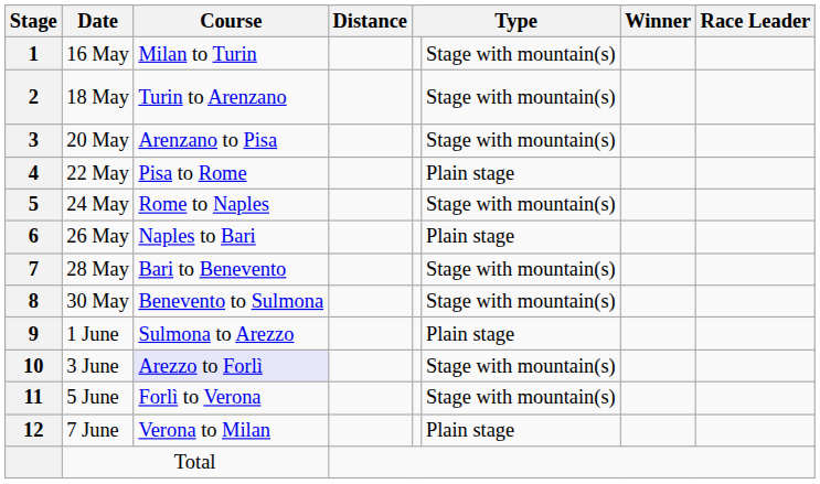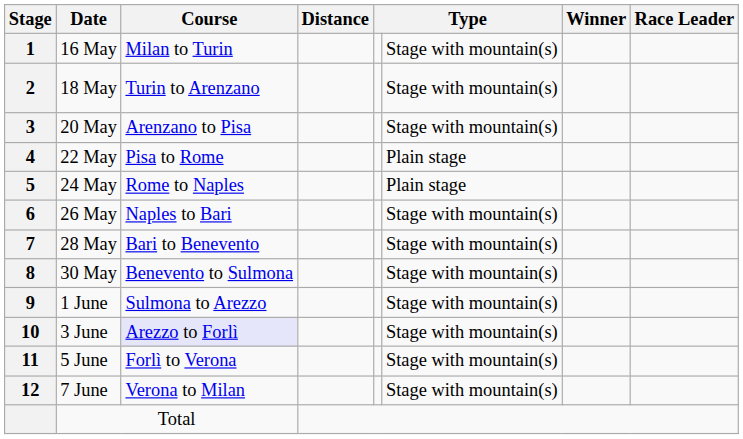 <table class="wikitable">
 <tr style="background:#efefef;">
 <th>Stage</th>
 <th>Date</th>
 <th>Course</th>
 <th>Distance</th>
 <th colspan="2">Type</th>
 <th>Winner</th>
 <th>Race Leader</th>
 </tr>
 <tr>
 <th style="text-align:center">1</th>
 <td>16 May</td>
 <td><a href='#'>Milan</a> to <a href='#'>Turin</a></td>
 <td></td>
 <td style="text-align:center;"></td>
 <td>Stage with mountain(s)</td>
 <td></td>
 <td></td>
 </tr>
 <tr>
 <th style="text-align:center">2</th>
 <td>18 May</td>
 <td><a href='#'>Turin</a> to <a href='#'>Arenzano</a></td>
 <td></td>
 <td style="text-align:center;"></td>
 <td>Stage with mountain(s)</td>
 <td></td>
 <td><br> <br> </td>
 </tr>
 <tr>
 <th style="text-align:center">3</th>
 <td>20 May</td>
 <td><a href='#'>Arenzano</a> to <a href='#'>Pisa</a></td>
 <td></td>
 <td style="text-align:center;"></td>
 <td>Stage with mountain(s)</td>
 <td></td>
 <td><br> </td>
 </tr>
 <tr>
 <th style="text-align:center">4</th>
 <td>22 May</td>
 <td><a href='#'>Pisa</a> to <a href='#'>Rome</a></td>
 <td></td>
 <td style="text-align:center;"></td>
 <td>Plain stage</td>
 <td></td>
 <td></td>
 </tr>
 <tr>
 <th style="text-align:center">5</th>
 <td>24 May</td>
 <td><a href='#'>Rome</a> to <a href='#'>Naples</a></td>
 <td></td>
 <td style="text-align:center;"></td>
-<td>Stage with mountain(s)</td>
+<td>Plain stage</td>
 <td></td>
 <td></td>
 </tr>
 <tr>
 <th style="text-align:center">6</th>
 <td>26 May</td>
 <td><a href='#'>Naples</a> to <a href='#'>Bari</a></td>
 <td></td>
 <td style="text-align:center;"></td>
-<td>Plain stage</td>
+<td>Stage with mountain(s)</td>
 <td></td>
 <td></td>
 </tr>
 <tr>
 <th style="text-align:center">7</th>
 <td>28 May</td>
 <td><a href='#'>Bari</a> to <a href='#'>Benevento</a></td>
 <td></td>
 <td style="text-align:center;"></td>
 <td>Stage with mountain(s)</td>
 <td></td>
 <td></td>
 </tr>
 <tr>
 <th style="text-align:center">8</th>
 <td>30 May</td>
 <td><a href='#'>Benevento</a> to <a href='#'>Sulmona</a></td>
 <td></td>
 <td style="text-align:center;"></td>
 <td>Stage with mountain(s)</td>
 <td></td>
 <td></td>
 </tr>
 <tr>
 <th style="text-align:center">9</th>
 <td>1 June</td>
 <td><a href='#'>Sulmona</a> to <a href='#'>Arezzo</a></td>
 <td></td>
 <td style="text-align:center;"></td>
-<td>Plain stage</td>
+<td>Stage with mountain(s)</td>
 <td></td>
 <td></td>
 </tr>
 <tr>
 <th style="text-align:center">10</th>
 <td>3 June</td>
 <td style="background: lavender;"><a href='#'>Arezzo</a> to <a href='#'>Forlì</a></td>
 <td></td>
 <td style="text-align:center;"></td>
 <td>Stage with mountain(s)</td>
 <td></td>
 <td></td>
 </tr>
 <tr>
 <th style="text-align:center">11</th>
 <td>5 June</td>
 <td><a href='#'>Forlì</a> to <a href='#'>Verona</a></td>
 <td></td>
 <td style="text-align:center;"></td>
 <td>Stage with mountain(s)</td>
 <td></td>
 <td></td>
 </tr>
 <tr>
 <th style="text-align:center">12</th>
 <td>7 June</td>
 <td><a href='#'>Verona</a> to <a href='#'>Milan</a></td>
 <td></td>
 <td style="text-align:center;"></td>
-<td>Plain stage</td>
+<td>Stage with mountain(s)</td>
 <td></td>
 <td></td>
 </tr>
 <tr>
 <th></th>
 <td colspan="2" style="text-align:center;">Total</td>
 <td colspan="5" style="text-align:center;"></td>
 </tr>
 </table>
